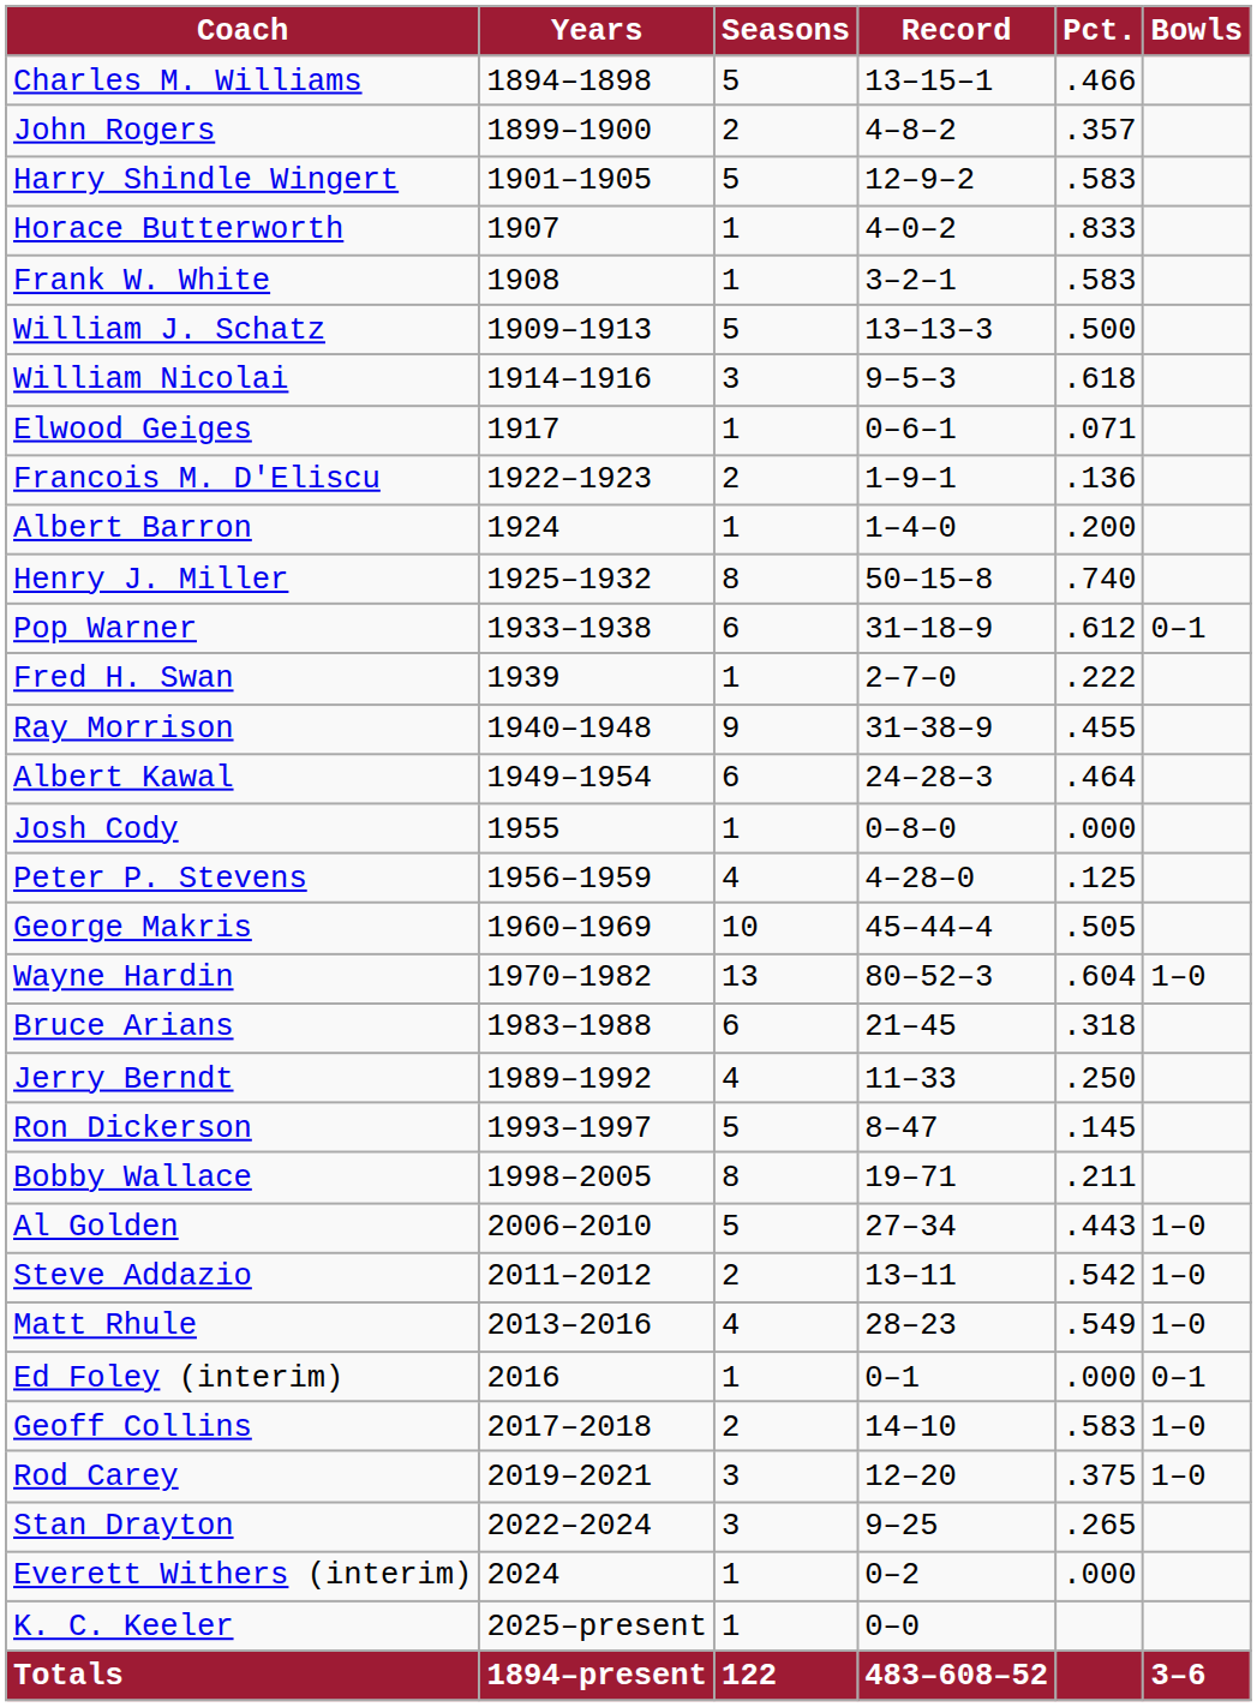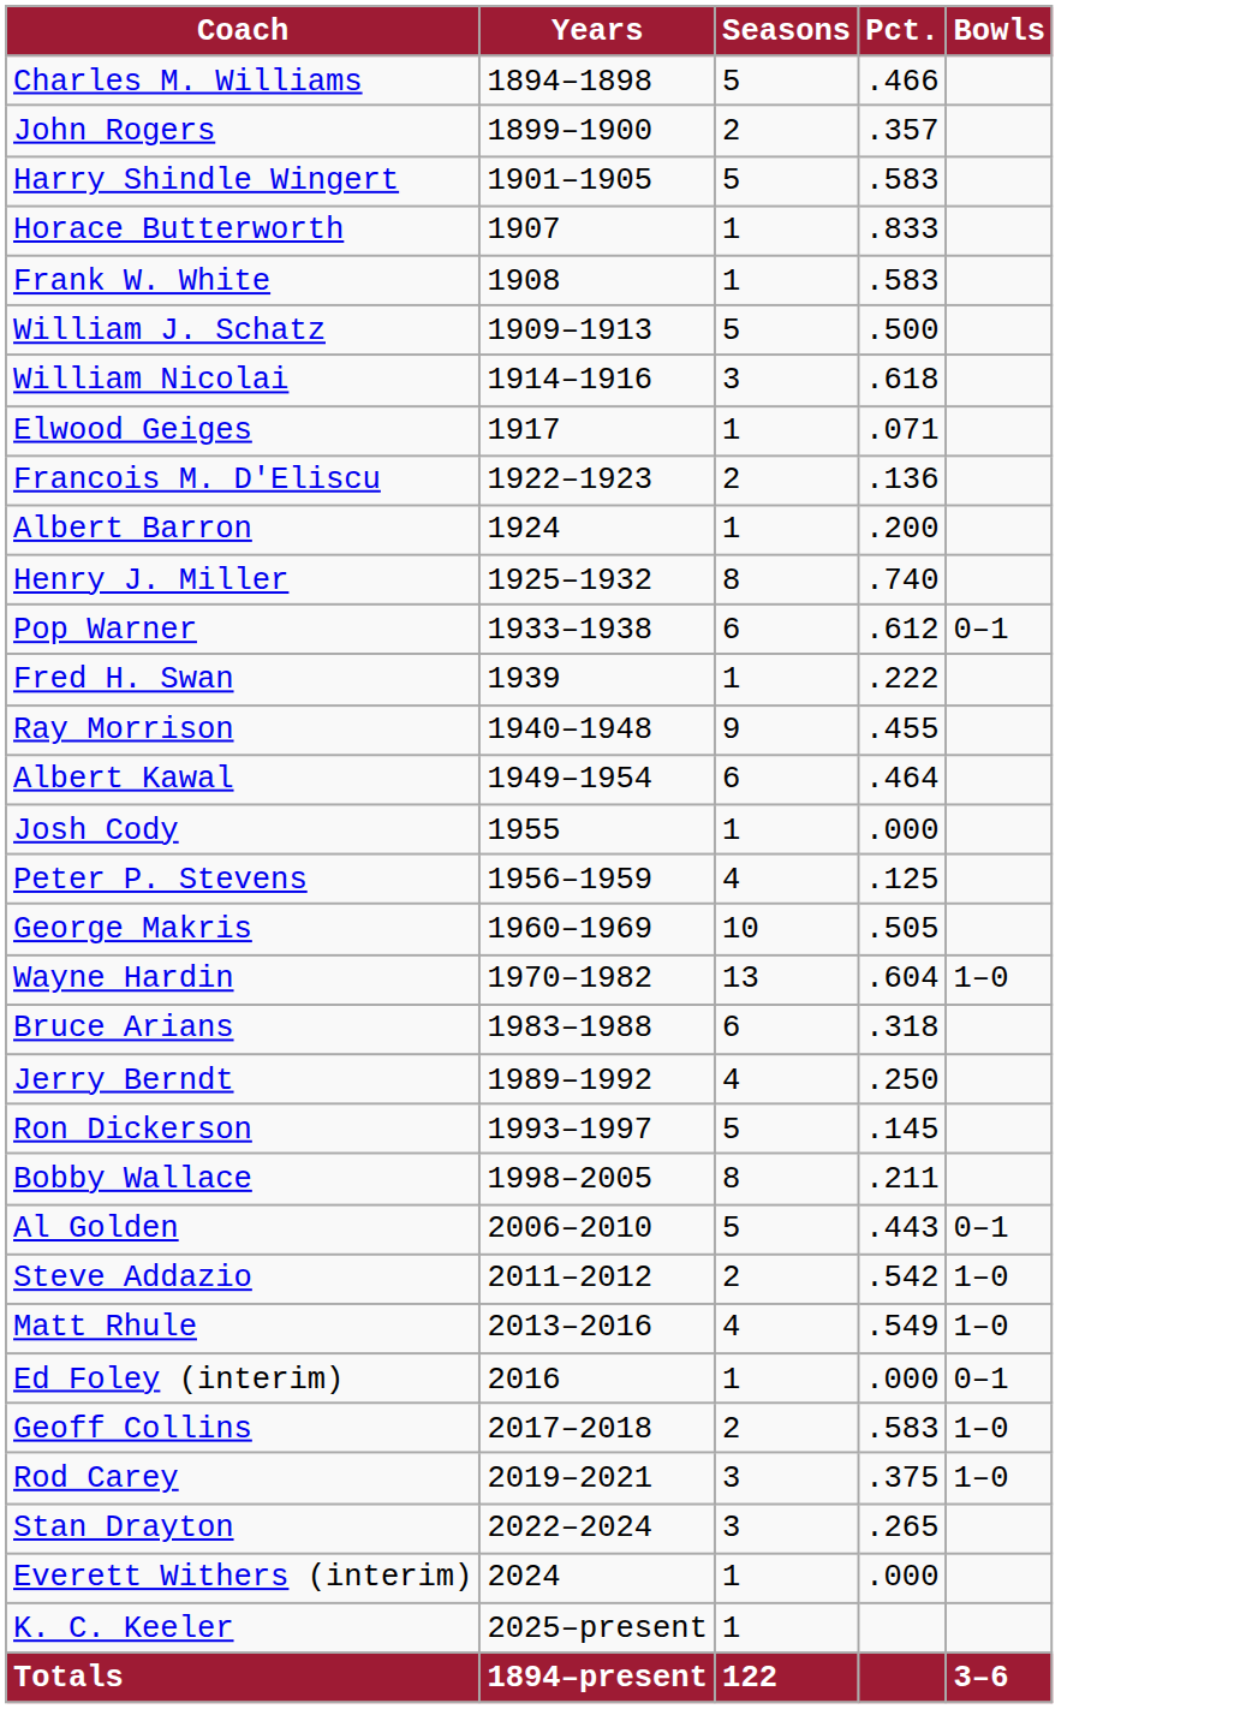 <table class="wikitable">
 <tr style="background:#9e1b34; color:white; text-align:center;">
 <td><strong>Coach</strong></td>
 <td><strong>Years</strong></td>
 <td><strong>Seasons</strong></td>
-<td><strong>Record</strong></td>
 <td><strong>Pct.</strong></td>
 <td><strong>Bowls</strong></td>
 </tr>
 <tr>
 <td><a href='#'>Charles M. Williams</a></td>
 <td>1894–1898</td>
 <td>5</td>
-<td>13–15–1</td>
 <td>.466</td>
 <td></td>
 </tr>
 <tr>
 <td><a href='#'>John Rogers</a></td>
 <td>1899–1900</td>
 <td>2</td>
-<td>4–8–2</td>
 <td>.357</td>
 <td></td>
 </tr>
 <tr>
 <td><a href='#'>Harry Shindle Wingert</a></td>
 <td>1901–1905</td>
 <td>5</td>
-<td>12–9–2</td>
 <td>.583</td>
 <td></td>
 </tr>
 <tr>
 <td><a href='#'>Horace Butterworth</a></td>
 <td>1907</td>
 <td>1</td>
-<td>4–0–2</td>
 <td>.833</td>
 <td></td>
 </tr>
 <tr>
 <td><a href='#'>Frank W. White</a></td>
 <td>1908</td>
 <td>1</td>
-<td>3–2–1</td>
 <td>.583</td>
 <td></td>
 </tr>
 <tr>
 <td><a href='#'>William J. Schatz</a></td>
 <td>1909–1913</td>
 <td>5</td>
-<td>13–13–3</td>
 <td>.500</td>
 <td></td>
 </tr>
 <tr>
 <td><a href='#'>William Nicolai</a></td>
 <td>1914–1916</td>
 <td>3</td>
-<td>9–5–3</td>
 <td>.618</td>
 <td></td>
 </tr>
 <tr>
 <td><a href='#'>Elwood Geiges</a></td>
 <td>1917</td>
 <td>1</td>
-<td>0–6–1</td>
 <td>.071</td>
 <td></td>
 </tr>
 <tr>
 <td><a href='#'>Francois M. D'Eliscu</a></td>
 <td>1922–1923</td>
 <td>2</td>
-<td>1–9–1</td>
 <td>.136</td>
 <td></td>
 </tr>
 <tr>
 <td><a href='#'>Albert Barron</a></td>
 <td>1924</td>
 <td>1</td>
-<td>1–4–0</td>
 <td>.200</td>
 <td></td>
 </tr>
 <tr>
 <td><a href='#'>Henry J. Miller</a></td>
 <td>1925–1932</td>
 <td>8</td>
-<td>50–15–8</td>
 <td>.740</td>
 <td></td>
 </tr>
 <tr>
 <td><a href='#'>Pop Warner</a></td>
 <td>1933–1938</td>
 <td>6</td>
-<td>31–18–9</td>
 <td>.612</td>
 <td>0–1</td>
 </tr>
 <tr>
 <td><a href='#'>Fred H. Swan</a></td>
 <td>1939</td>
 <td>1</td>
-<td>2–7–0</td>
 <td>.222</td>
 <td></td>
 </tr>
 <tr>
 <td><a href='#'>Ray Morrison</a></td>
 <td>1940–1948</td>
 <td>9</td>
-<td>31–38–9</td>
 <td>.455</td>
 <td></td>
 </tr>
 <tr>
 <td><a href='#'>Albert Kawal</a></td>
 <td>1949–1954</td>
 <td>6</td>
-<td>24–28–3</td>
 <td>.464</td>
 <td></td>
 </tr>
 <tr>
 <td><a href='#'>Josh Cody</a></td>
 <td>1955</td>
 <td>1</td>
-<td>0–8–0</td>
 <td>.000</td>
 <td></td>
 </tr>
 <tr>
 <td><a href='#'>Peter P. Stevens</a></td>
 <td>1956–1959</td>
 <td>4</td>
-<td>4–28–0</td>
 <td>.125</td>
 <td></td>
 </tr>
 <tr>
 <td><a href='#'>George Makris</a></td>
 <td>1960–1969</td>
 <td>10</td>
-<td>45–44–4</td>
 <td>.505</td>
 <td></td>
 </tr>
 <tr>
 <td><a href='#'>Wayne Hardin</a></td>
 <td>1970–1982</td>
 <td>13</td>
-<td>80–52–3</td>
 <td>.604</td>
 <td>1–0</td>
 </tr>
 <tr>
 <td><a href='#'>Bruce Arians</a></td>
 <td>1983–1988</td>
 <td>6</td>
-<td>21–45</td>
 <td>.318</td>
 <td></td>
 </tr>
 <tr>
 <td><a href='#'>Jerry Berndt</a></td>
 <td>1989–1992</td>
 <td>4</td>
-<td>11–33</td>
 <td>.250</td>
 <td></td>
 </tr>
 <tr>
 <td><a href='#'>Ron Dickerson</a></td>
 <td>1993–1997</td>
 <td>5</td>
-<td>8–47</td>
 <td>.145</td>
 <td></td>
 </tr>
 <tr>
 <td><a href='#'>Bobby Wallace</a></td>
 <td>1998–2005</td>
 <td>8</td>
-<td>19–71</td>
 <td>.211</td>
 <td></td>
 </tr>
 <tr>
 <td><a href='#'>Al Golden</a></td>
 <td>2006–2010</td>
 <td>5</td>
-<td>27–34</td>
 <td>.443</td>
-<td>1–0</td>
+<td>0–1</td>
 </tr>
 <tr>
 <td><a href='#'>Steve Addazio</a></td>
 <td>2011–2012</td>
 <td>2</td>
-<td>13–11</td>
 <td>.542</td>
 <td>1–0</td>
 </tr>
 <tr>
 <td><a href='#'>Matt Rhule</a></td>
 <td>2013–2016</td>
 <td>4</td>
-<td>28–23</td>
 <td>.549</td>
 <td>1–0</td>
 </tr>
 <tr>
 <td><a href='#'>Ed Foley</a> (interim)</td>
 <td>2016</td>
 <td>1</td>
-<td>0–1</td>
 <td>.000</td>
 <td>0–1</td>
 </tr>
 <tr>
 <td><a href='#'>Geoff Collins</a></td>
 <td>2017–2018</td>
 <td>2</td>
-<td>14–10</td>
 <td>.583</td>
 <td>1–0</td>
 </tr>
 <tr>
 <td><a href='#'>Rod Carey</a></td>
 <td>2019–2021</td>
 <td>3</td>
-<td>12–20</td>
 <td>.375</td>
 <td>1–0</td>
 </tr>
 <tr>
 <td><a href='#'>Stan Drayton</a></td>
 <td>2022–2024</td>
 <td>3</td>
-<td>9–25</td>
 <td>.265</td>
 <td></td>
 </tr>
 <tr>
 <td><a href='#'>Everett Withers</a> (interim)</td>
 <td>2024</td>
 <td>1</td>
-<td>0–2</td>
 <td>.000</td>
 <td></td>
 </tr>
 <tr>
 <td><a href='#'>K. C. Keeler</a></td>
 <td>2025–present</td>
 <td>1</td>
-<td>0–0</td>
 <td></td>
 <td></td>
 </tr>
 <tr style="background: #9e1b34; color:white">
 <td><strong>Totals</strong></td>
 <td><strong>1894–present</strong></td>
 <td><strong>122</strong></td>
-<td><strong>483–608–52</strong></td>
 <td><strong></strong></td>
 <td><strong>3–6</strong></td>
 </tr>
 </table>
